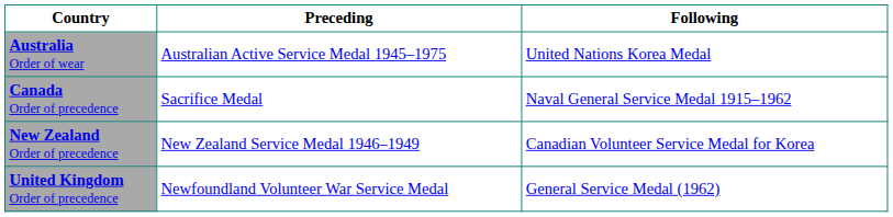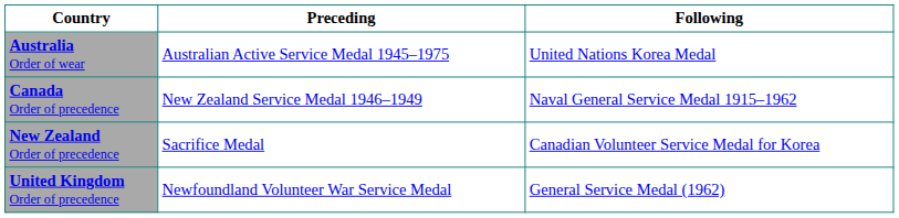 <table border="2" cellpadding="4" cellspacing="0" style="margin: 1em 1em 1em 0; background:white; border: 1px #01796F solid; border-collapse: collapse; width:100%">
 <tr bgcolor="white">
 <td align="center"><strong>Country</strong></td>
 <td align="center"><strong>Preceding</strong></td>
 <td align="center"><strong>Following</strong></td>
 </tr>
 <tr>
 <td bgcolor="#A9A9A9"> <strong><a href='#'><span>Australia</span></a></strong><br><small><a href='#'><span>Order of wear</span></a></small></td>
 <td><a href='#'>Australian Active Service Medal 1945–1975</a></td>
 <td><a href='#'>United Nations Korea Medal</a></td>
 </tr>
 <tr>
 <td bgcolor="#A9A9A9"> <strong><a href='#'><span>Canada</span></a></strong><br><small><a href='#'><span>Order of precedence</span></a></small></td>
-<td><a href='#'>Sacrifice Medal</a></td>
+<td><a href='#'>New Zealand Service Medal 1946–1949</a></td>
 <td><a href='#'>Naval General Service Medal 1915–1962</a></td>
 </tr>
 <tr>
 <td bgcolor="#A9A9A9"> <strong><a href='#'><span>New Zealand</span></a></strong><br><small><a href='#'><span>Order of precedence</span></a></small></td>
-<td><a href='#'>New Zealand Service Medal 1946–1949</a></td>
+<td><a href='#'>Sacrifice Medal</a></td>
 <td><a href='#'>Canadian Volunteer Service Medal for Korea</a></td>
 </tr>
 <tr>
 <td bgcolor="#A9A9A9"> <strong><a href='#'><span>United Kingdom</span></a></strong><br><small><a href='#'><span>Order of precedence</span></a></small></td>
 <td><a href='#'>Newfoundland Volunteer War Service Medal</a></td>
 <td><a href='#'>General Service Medal (1962)</a></td>
 </tr>
 </table>
